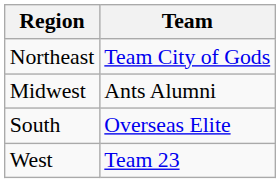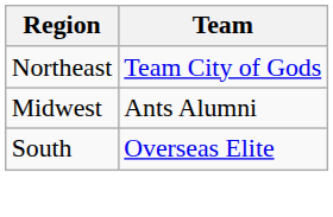 <table class="wikitable">
 <tr>
 <th>Region</th>
 <th>Team</th>
 </tr>
 <tr>
 <td>Northeast</td>
 <td><a href='#'>Team City of Gods</a></td>
 </tr>
 <tr>
 <td>Midwest</td>
 <td>Ants Alumni</td>
 </tr>
 <tr>
 <td>South</td>
 <td><a href='#'>Overseas Elite</a></td>
 </tr>
-<tr>
-<td>West</td>
-<td><a href='#'>Team 23</a></td>
-</tr>
 </table>
